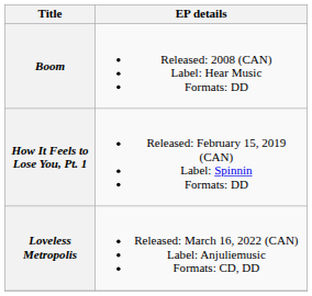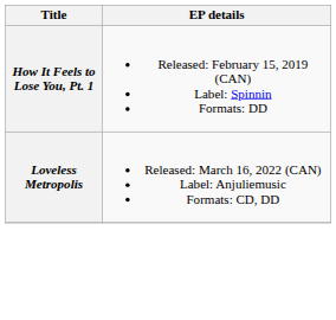 <table class="wikitable plainrowheaders" style="text-align:center;">
 <tr>
 <th scope="col" style="width:7em;">Title</th>
 <th scope="col" style="width:17em;">EP details</th>
-</tr>
-<tr>
-<th scope="row"><em>Boom</em></th>
-<td><br><ul><li>Released: 2008 <span>(CAN)</span></li><li>Label: Hear Music</li><li>Formats: DD</li></ul></td>
 </tr>
 <tr>
 <th scope="row"><em>How It Feels to Lose You, Pt. 1</em></th>
 <td><br><ul><li>Released: February 15, 2019 <span>(CAN)</span></li><li>Label: <a href='#'>Spinnin</a></li><li>Formats: DD</li></ul></td>
 </tr>
 <tr>
 <th scope="row"><em>Loveless Metropolis</em></th>
 <td><br><ul><li>Released: March 16, 2022 <span>(CAN)</span></li><li>Label: Anjuliemusic</li><li>Formats: CD, DD</li></ul></td>
 </tr>
 <tr>
 </tr>
 </table>
